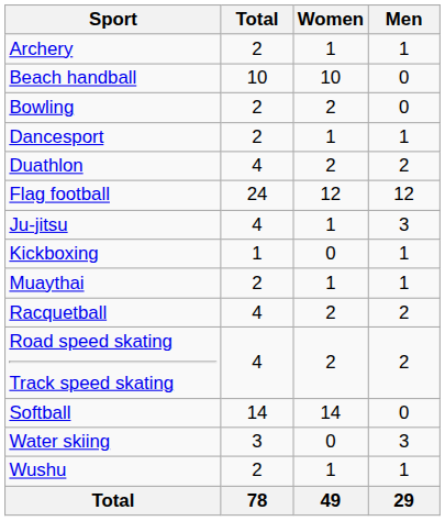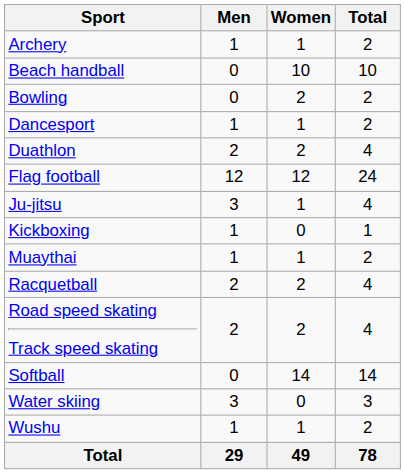 <table class="wikitable sortable" style="text-align:center;">
 <tr>
 <th width=180>Sport</th>
+<th width=55>Men</th>
+<th width=55>Women</th>
 <th width=55>Total</th>
-<th width=55>Women</th>
-<th width=55>Men</th>
 </tr>
 <tr>
 <td align=left><a href='#'>Archery</a></td>
-<td>2</td>
 <td>1</td>
 <td>1</td>
+<td>2</td>
 </tr>
 <tr>
 <td align=left><a href='#'>Beach handball</a></td>
+<td>0</td>
 <td>10</td>
 <td>10</td>
-<td>0</td>
 </tr>
 <tr>
 <td align=left><a href='#'>Bowling</a></td>
-<td>2</td>
-<td>2</td>
 <td>0</td>
-</tr>
-<tr>
-<td align=left><a href='#'>Dancesport</a></td>
-<td>2</td>
-<td>1</td>
-<td>1</td>
-</tr>
-<tr>
-<td align=left><a href='#'>Duathlon</a></td>
-<td>4</td>
 <td>2</td>
 <td>2</td>
 </tr>
 <tr>
+<td align=left><a href='#'>Dancesport</a></td>
+<td>1</td>
+<td>1</td>
+<td>2</td>
+</tr>
+<tr>
+<td align=left><a href='#'>Duathlon</a></td>
+<td>2</td>
+<td>2</td>
+<td>4</td>
+</tr>
+<tr>
 <td align=left><a href='#'>Flag football</a></td>
-<td>24</td>
 <td>12</td>
 <td>12</td>
+<td>24</td>
 </tr>
 <tr>
 <td align=left><a href='#'>Ju-jitsu</a></td>
+<td>3</td>
+<td>1</td>
 <td>4</td>
-<td>1</td>
-<td>3</td>
 </tr>
 <tr>
 <td align=left><a href='#'>Kickboxing</a></td>
 <td>1</td>
 <td>0</td>
 <td>1</td>
 </tr>
 <tr>
 <td align=left><a href='#'>Muaythai</a></td>
-<td>2</td>
 <td>1</td>
 <td>1</td>
+<td>2</td>
 </tr>
 <tr>
 <td align=left><a href='#'>Racquetball</a></td>
-<td>4</td>
 <td>2</td>
 <td>2</td>
+<td>4</td>
 </tr>
 <tr>
 <td align=left><a href='#'>Road speed skating</a><hr><a href='#'>Track speed skating</a></td>
-<td>4</td>
 <td>2</td>
 <td>2</td>
+<td>4</td>
 </tr>
 <tr>
 <td align=left><a href='#'>Softball</a></td>
+<td>0</td>
 <td>14</td>
 <td>14</td>
-<td>0</td>
 </tr>
 <tr>
 <td align=left><a href='#'>Water skiing</a></td>
 <td>3</td>
 <td>0</td>
 <td>3</td>
 </tr>
 <tr>
 <td align=left><a href='#'>Wushu</a></td>
-<td>2</td>
 <td>1</td>
 <td>1</td>
+<td>2</td>
 </tr>
 <tr>
 <th>Total</th>
+<th>29</th>
+<th>49</th>
 <th>78</th>
-<th>49</th>
-<th>29</th>
 </tr>
 </table>
